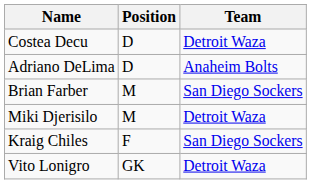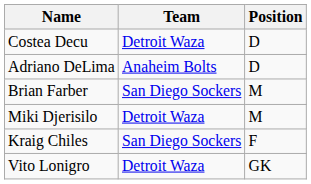 <table class="wikitable">
 <tr>
 <th>Name</th>
+<th>Team</th>
 <th>Position</th>
-<th>Team</th>
 </tr>
 <tr>
 <td>Costea Decu</td>
+<td><a href='#'>Detroit Waza</a></td>
 <td>D</td>
-<td><a href='#'>Detroit Waza</a></td>
 </tr>
 <tr>
 <td>Adriano DeLima</td>
+<td><a href='#'>Anaheim Bolts</a></td>
 <td>D</td>
-<td><a href='#'>Anaheim Bolts</a></td>
 </tr>
 <tr>
 <td>Brian Farber</td>
+<td><a href='#'>San Diego Sockers</a></td>
 <td>M</td>
-<td><a href='#'>San Diego Sockers</a></td>
 </tr>
 <tr>
 <td>Miki Djerisilo</td>
+<td><a href='#'>Detroit Waza</a></td>
 <td>M</td>
-<td><a href='#'>Detroit Waza</a></td>
 </tr>
 <tr>
 <td>Kraig Chiles</td>
+<td><a href='#'>San Diego Sockers</a></td>
 <td>F</td>
-<td><a href='#'>San Diego Sockers</a></td>
 </tr>
 <tr>
 <td>Vito Lonigro</td>
+<td><a href='#'>Detroit Waza</a></td>
 <td>GK</td>
-<td><a href='#'>Detroit Waza</a></td>
 </tr>
 </table>
